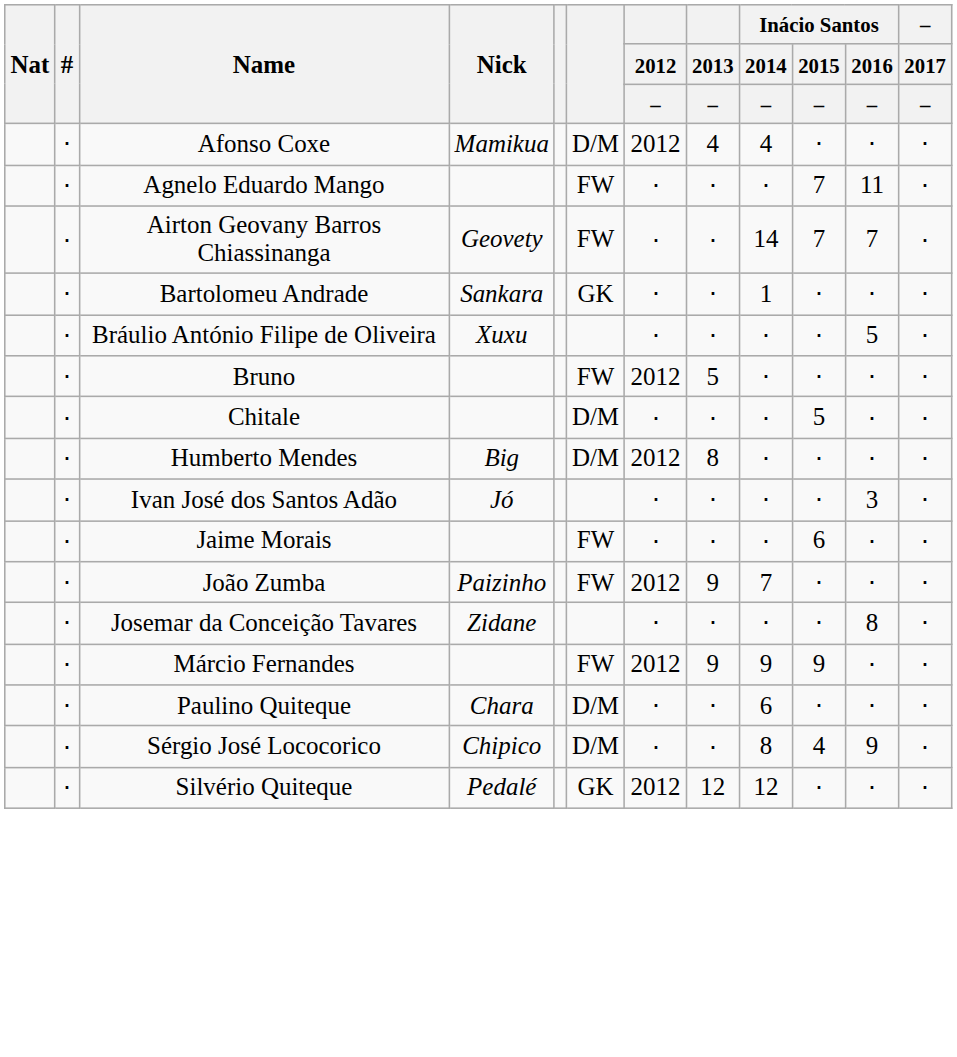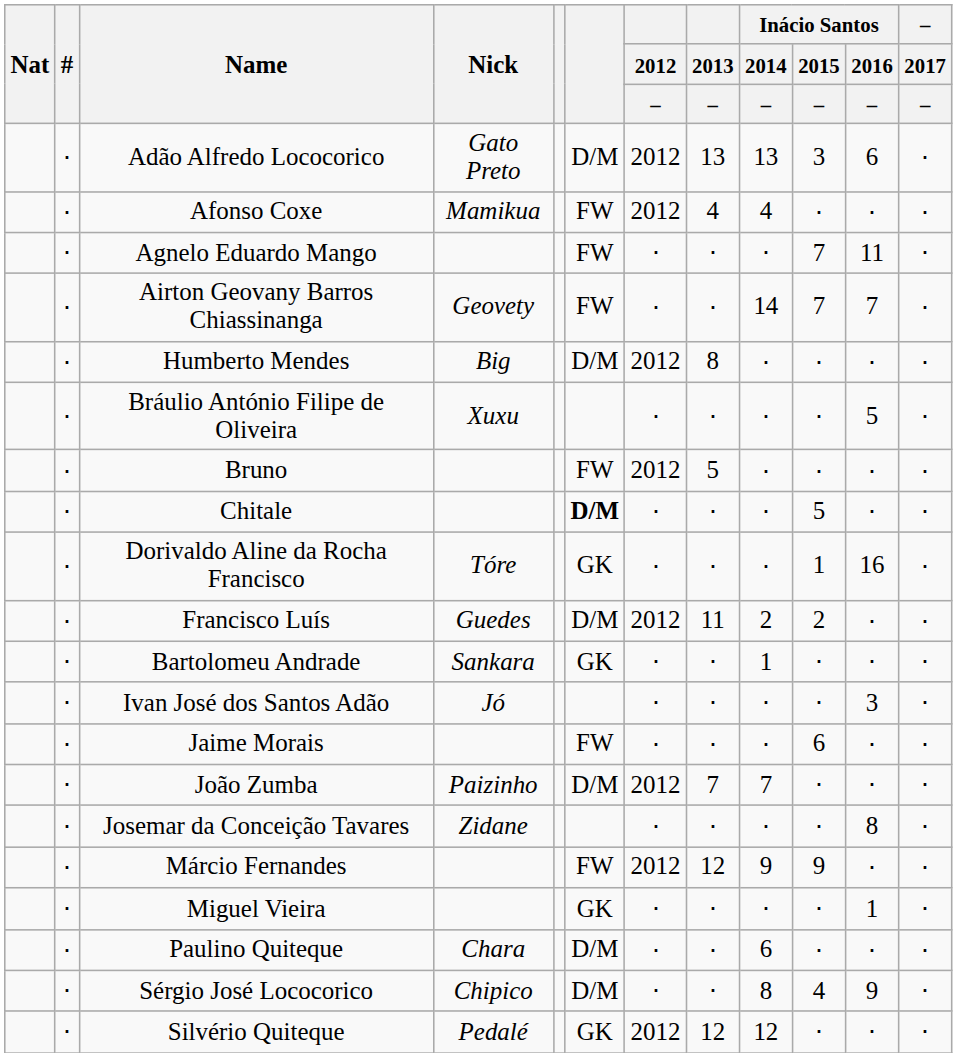 <table class="wikitable plainrowheaders sortable" style="text-align:center">
 <tr>
 <th scope="col" rowspan="3">Nat</th>
 <th scope="col" rowspan="3">#</th>
 <th scope="col" rowspan="3">Name</th>
 <th scope="col" rowspan="3">Nick</th>
 <th scope="col" rowspan="3"></th>
 <th scope="col" rowspan="3"></th>
 <th colspan="1"><small></small></th>
 <th colspan="1"><small></small></th>
 <th colspan="3"><small>Inácio Santos</small></th>
 <th colspan="1"><small>–</small></th>
 </tr>
 <tr>
 <th colspan="1"><small>2012</small></th>
 <th colspan="1"><small>2013</small></th>
 <th colspan="1"><small>2014</small></th>
 <th colspan="1"><small>2015</small></th>
 <th colspan="1"><small>2016</small></th>
 <th colspan="1"><small>2017</small></th>
 </tr>
 <tr>
 <th scope="col" rowspan="1"><small>–</small></th>
 <th scope="col" rowspan="1"><small>–</small></th>
 <th scope="col" rowspan="1"><small>–</small></th>
 <th scope="col" rowspan="1"><small>–</small></th>
 <th scope="col" rowspan="1"><small>–</small></th>
 <th scope="col" rowspan="1"><small>–</small></th>
 </tr>
 <tr>
 <td></td>
 <td>⋅</td>
+<td>Adão Alfredo Lococorico</td>
+<td><em>Gato Preto</em></td>
+<td></td>
+<td data-sort-value="2">D/M</td>
+<td>2012</td>
+<td>13</td>
+<td>13</td>
+<td data-sort-value="03">3</td>
+<td data-sort-value="06">6</td>
+<td>⋅</td>
+</tr>
+<tr>
+<td></td>
+<td>⋅</td>
 <td>Afonso Coxe</td>
 <td><em>Mamikua</em></td>
 <td></td>
-<td data-sort-value="2">D/M</td>
+<td>FW</td>
 <td>2012</td>
 <td data-sort-value="04">4</td>
 <td data-sort-value="04">4</td>
 <td>⋅</td>
 <td>⋅</td>
 <td>⋅</td>
 </tr>
 <tr>
 <td></td>
 <td>⋅</td>
 <td>Agnelo Eduardo Mango</td>
 <td></td>
 <td></td>
 <td>FW</td>
 <td>⋅</td>
 <td>⋅</td>
 <td>⋅</td>
 <td data-sort-value="07">7</td>
 <td>11</td>
 <td>⋅</td>
 </tr>
 <tr>
 <td></td>
 <td>⋅</td>
 <td>Airton Geovany Barros Chiassinanga</td>
 <td><em>Geovety</em></td>
 <td></td>
 <td>FW</td>
 <td>⋅</td>
 <td>⋅</td>
 <td>14</td>
 <td data-sort-value="07">7</td>
 <td data-sort-value="07">7</td>
 <td>⋅</td>
 </tr>
 <tr>
 <td></td>
 <td>⋅</td>
-<td>Bartolomeu Andrade</td>
-<td><em>Sankara</em></td>
+<td>Humberto Mendes</td>
+<td><em>Big</em></td>
 <td></td>
-<td data-sort-value="1">GK</td>
+<td data-sort-value="2">D/M</td>
+<td>2012</td>
+<td data-sort-value="08">8</td>
 <td>⋅</td>
-<td>⋅</td>
-<td data-sort-value="01">1</td>
 <td>⋅</td>
 <td>⋅</td>
 <td>⋅</td>
 </tr>
 <tr>
 <td></td>
 <td>⋅</td>
 <td data-sort-value="Braulio">Bráulio António Filipe de Oliveira</td>
 <td><em>Xuxu</em></td>
 <td></td>
 <td></td>
 <td>⋅</td>
 <td>⋅</td>
 <td>⋅</td>
 <td>⋅</td>
 <td data-sort-value="05">5</td>
 <td>⋅</td>
 </tr>
 <tr>
 <td></td>
 <td>⋅</td>
 <td>Bruno</td>
 <td></td>
 <td></td>
 <td>FW</td>
 <td>2012</td>
 <td data-sort-value="05">5</td>
 <td>⋅</td>
 <td>⋅</td>
 <td>⋅</td>
 <td>⋅</td>
 </tr>
 <tr>
 <td></td>
 <td>⋅</td>
 <td>Chitale</td>
 <td></td>
 <td></td>
-<td data-sort-value="2">D/M</td>
+<td data-sort-value="2"><strong>D/M</strong></td>
 <td>⋅</td>
 <td>⋅</td>
 <td>⋅</td>
 <td data-sort-value="05">5</td>
 <td>⋅</td>
 <td>⋅</td>
 </tr>
 <tr>
 <td></td>
 <td>⋅</td>
-<td>Humberto Mendes</td>
-<td><em>Big</em></td>
+<td>Dorivaldo Aline da Rocha Francisco</td>
+<td><em>Tóre</em></td>
+<td></td>
+<td data-sort-value="1">GK</td>
+<td>⋅</td>
+<td>⋅</td>
+<td>⋅</td>
+<td data-sort-value="01">1</td>
+<td>16</td>
+<td>⋅</td>
+</tr>
+<tr>
+<td></td>
+<td>⋅</td>
+<td>Francisco Luís</td>
+<td><em>Guedes</em></td>
 <td></td>
 <td data-sort-value="2">D/M</td>
 <td>2012</td>
-<td data-sort-value="08">8</td>
+<td>11</td>
+<td data-sort-value="02">2</td>
+<td data-sort-value="02">2</td>
 <td>⋅</td>
+<td>⋅</td>
+</tr>
+<tr>
+<td></td>
+<td>⋅</td>
+<td>Bartolomeu Andrade</td>
+<td><em>Sankara</em></td>
+<td></td>
+<td data-sort-value="1">GK</td>
+<td>⋅</td>
+<td>⋅</td>
+<td data-sort-value="01">1</td>
 <td>⋅</td>
 <td>⋅</td>
 <td>⋅</td>
 </tr>
 <tr>
 <td></td>
 <td>⋅</td>
 <td>Ivan José dos Santos Adão</td>
 <td><em>Jó</em></td>
 <td></td>
 <td></td>
 <td>⋅</td>
 <td>⋅</td>
 <td>⋅</td>
 <td>⋅</td>
 <td data-sort-value="03">3</td>
 <td>⋅</td>
 </tr>
 <tr>
 <td></td>
 <td>⋅</td>
 <td>Jaime Morais</td>
 <td></td>
 <td></td>
 <td>FW</td>
 <td>⋅</td>
 <td>⋅</td>
 <td>⋅</td>
 <td data-sort-value="06">6</td>
 <td>⋅</td>
 <td>⋅</td>
 </tr>
 <tr>
 <td></td>
 <td>⋅</td>
 <td data-sort-value="Joao">João Zumba</td>
 <td><em>Paizinho</em></td>
 <td></td>
-<td>FW</td>
+<td data-sort-value="2">D/M</td>
 <td>2012</td>
-<td data-sort-value="09">9</td>
+<td data-sort-value="07">7</td>
 <td data-sort-value="07">7</td>
 <td>⋅</td>
 <td>⋅</td>
 <td>⋅</td>
 </tr>
 <tr>
 <td></td>
 <td>⋅</td>
 <td>Josemar da Conceição Tavares</td>
 <td><em>Zidane</em></td>
 <td></td>
 <td></td>
 <td>⋅</td>
 <td>⋅</td>
 <td>⋅</td>
 <td>⋅</td>
 <td data-sort-value="08">8</td>
 <td>⋅</td>
 </tr>
 <tr>
 <td></td>
 <td>⋅</td>
 <td>Márcio Fernandes</td>
 <td></td>
 <td></td>
 <td>FW</td>
 <td>2012</td>
-<td data-sort-value="09">9</td>
+<td>12</td>
 <td data-sort-value="09">9</td>
 <td data-sort-value="09">9</td>
 <td>⋅</td>
+<td>⋅</td>
+</tr>
+<tr>
+<td></td>
+<td>⋅</td>
+<td>Miguel Vieira</td>
+<td></td>
+<td></td>
+<td data-sort-value="1">GK</td>
+<td>⋅</td>
+<td>⋅</td>
+<td>⋅</td>
+<td>⋅</td>
+<td data-sort-value="01">1</td>
 <td>⋅</td>
 </tr>
 <tr>
 <td></td>
 <td>⋅</td>
 <td>Paulino Quiteque</td>
 <td><em>Chara</em></td>
 <td></td>
 <td data-sort-value="2">D/M</td>
 <td>⋅</td>
 <td>⋅</td>
 <td data-sort-value="06">6</td>
 <td>⋅</td>
 <td>⋅</td>
 <td>⋅</td>
 </tr>
 <tr>
 <td></td>
 <td>⋅</td>
 <td>Sérgio José Lococorico</td>
 <td><em>Chipico</em></td>
 <td></td>
 <td data-sort-value="2">D/M</td>
 <td>⋅</td>
 <td>⋅</td>
 <td data-sort-value="08">8</td>
 <td data-sort-value="04">4</td>
 <td data-sort-value="09">9</td>
 <td>⋅</td>
 </tr>
 <tr>
 <td></td>
 <td>⋅</td>
 <td>Silvério Quiteque</td>
 <td><em>Pedalé</em></td>
 <td></td>
 <td data-sort-value="1">GK</td>
 <td>2012</td>
 <td>12</td>
 <td>12</td>
 <td>⋅</td>
 <td>⋅</td>
 <td>⋅</td>
 </tr>
 </table>
